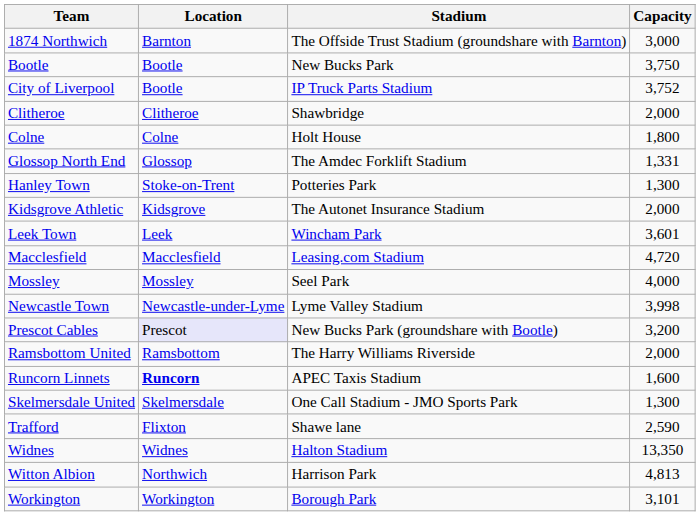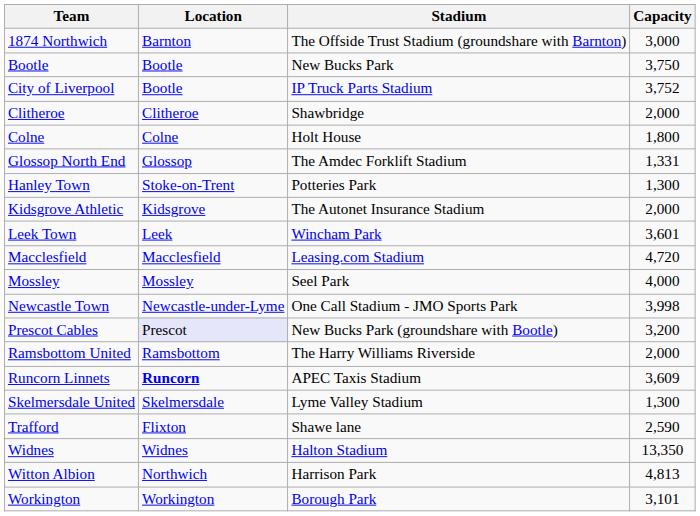 <table class="wikitable sortable">
 <tr>
 <th>Team</th>
 <th>Location</th>
 <th>Stadium</th>
 <th>Capacity</th>
 </tr>
 <tr>
 <td><a href='#'>1874 Northwich</a></td>
 <td><a href='#'>Barnton</a></td>
 <td>The Offside Trust Stadium (groundshare with <a href='#'>Barnton</a>)</td>
 <td align="center">3,000</td>
 </tr>
 <tr>
 <td><a href='#'>Bootle</a></td>
 <td><a href='#'>Bootle</a></td>
 <td>New Bucks Park</td>
 <td align="center">3,750</td>
 </tr>
 <tr>
 <td><a href='#'>City of Liverpool</a></td>
 <td><a href='#'>Bootle</a></td>
 <td><a href='#'>IP Truck Parts Stadium</a></td>
 <td align="center">3,752</td>
 </tr>
 <tr>
 <td><a href='#'>Clitheroe</a></td>
 <td><a href='#'>Clitheroe</a></td>
 <td>Shawbridge</td>
 <td align="center">2,000</td>
 </tr>
 <tr>
 <td><a href='#'>Colne</a></td>
 <td><a href='#'>Colne</a></td>
 <td>Holt House</td>
 <td align="center">1,800</td>
 </tr>
 <tr>
 <td><a href='#'>Glossop North End</a></td>
 <td><a href='#'>Glossop</a></td>
 <td>The Amdec Forklift Stadium</td>
 <td align="center">1,331</td>
 </tr>
 <tr>
 <td><a href='#'>Hanley Town</a></td>
 <td><a href='#'>Stoke-on-Trent</a></td>
 <td>Potteries Park</td>
 <td align="center">1,300</td>
 </tr>
 <tr>
 <td><a href='#'>Kidsgrove Athletic</a></td>
 <td><a href='#'>Kidsgrove</a></td>
 <td>The Autonet Insurance Stadium</td>
 <td align="center">2,000</td>
 </tr>
 <tr>
 <td><a href='#'>Leek Town</a></td>
 <td><a href='#'>Leek</a></td>
 <td><a href='#'>Wincham Park</a></td>
 <td align="center">3,601</td>
 </tr>
 <tr>
 <td><a href='#'>Macclesfield</a></td>
 <td><a href='#'>Macclesfield</a></td>
 <td><a href='#'>Leasing.com Stadium</a></td>
 <td align="center">4,720</td>
 </tr>
 <tr>
 <td><a href='#'>Mossley</a></td>
 <td><a href='#'>Mossley</a></td>
 <td>Seel Park</td>
 <td align="center">4,000</td>
 </tr>
 <tr>
 <td><a href='#'>Newcastle Town</a></td>
 <td><a href='#'>Newcastle-under-Lyme</a></td>
-<td>Lyme Valley Stadium</td>
+<td>One Call Stadium - JMO Sports Park</td>
 <td align="center">3,998</td>
 </tr>
 <tr>
 <td><a href='#'>Prescot Cables</a></td>
 <td style="background: lavender;">Prescot</td>
 <td>New Bucks Park (groundshare with <a href='#'>Bootle</a>)</td>
 <td align="center">3,200</td>
 </tr>
 <tr>
 <td><a href='#'>Ramsbottom United</a></td>
 <td><a href='#'>Ramsbottom</a></td>
 <td>The Harry Williams Riverside</td>
 <td align="center">2,000</td>
 </tr>
 <tr>
 <td><a href='#'>Runcorn Linnets</a></td>
 <td><strong><a href='#'>Runcorn</a></strong></td>
 <td>APEC Taxis Stadium</td>
-<td align="center">1,600</td>
+<td align="center">3,609</td>
 </tr>
 <tr>
 <td><a href='#'>Skelmersdale United</a></td>
 <td><a href='#'>Skelmersdale</a></td>
-<td>One Call Stadium - JMO Sports Park</td>
+<td>Lyme Valley Stadium</td>
 <td align="center">1,300</td>
 </tr>
 <tr>
 <td><a href='#'>Trafford</a></td>
 <td><a href='#'>Flixton</a></td>
 <td>Shawe lane</td>
 <td align="center">2,590</td>
 </tr>
 <tr>
 <td><a href='#'>Widnes</a></td>
 <td><a href='#'>Widnes</a></td>
 <td><a href='#'>Halton Stadium</a></td>
 <td align="center">13,350</td>
 </tr>
 <tr>
 <td><a href='#'>Witton Albion</a></td>
 <td><a href='#'>Northwich</a></td>
 <td>Harrison Park</td>
 <td align="center">4,813</td>
 </tr>
 <tr>
 <td><a href='#'>Workington</a></td>
 <td><a href='#'>Workington</a></td>
 <td><a href='#'>Borough Park</a></td>
 <td align="center">3,101</td>
 </tr>
 </table>
